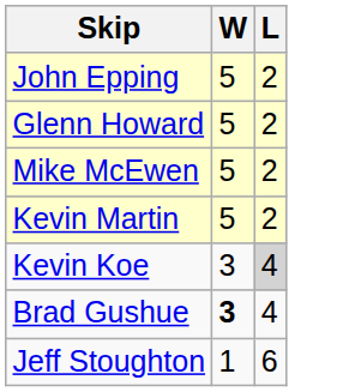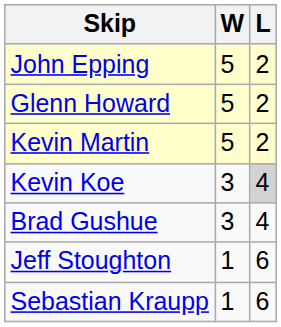 <table class=wikitable>
 <tr>
 <th>Skip</th>
 <th>W</th>
 <th>L</th>
 </tr>
 <tr bgcolor=#ffffcc>
 <td> <a href='#'>John Epping</a></td>
 <td>5</td>
 <td>2</td>
 </tr>
 <tr bgcolor=#ffffcc>
 <td> <a href='#'>Glenn Howard</a></td>
 <td>5</td>
 <td>2</td>
 </tr>
 <tr bgcolor=#ffffcc>
-<td> <a href='#'>Mike McEwen</a></td>
-<td>5</td>
-<td>2</td>
-</tr>
-<tr bgcolor=#ffffcc>
 <td> <a href='#'>Kevin Martin</a></td>
 <td>5</td>
 <td>2</td>
 </tr>
 <tr>
 <td> <a href='#'>Kevin Koe</a></td>
 <td>3</td>
 <td style="background: lightgrey;">4</td>
 </tr>
 <tr>
 <td> <a href='#'>Brad Gushue</a></td>
-<td><strong>3</strong></td>
+<td>3</td>
 <td>4</td>
 </tr>
 <tr>
 <td> <a href='#'>Jeff Stoughton</a></td>
 <td>1</td>
 <td>6</td>
 </tr>
+<tr>
+<td> <a href='#'>Sebastian Kraupp</a></td>
+<td>1</td>
+<td>6</td>
+</tr>
 </table>
